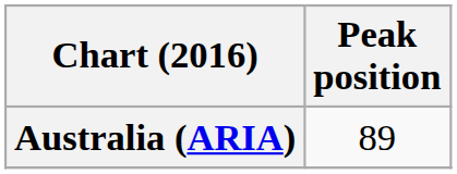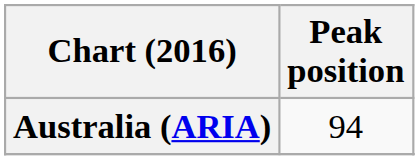 <table class="wikitable sortable plainrowheaders" style="text-align:center">
 <tr>
 <th scope="col">Chart (2016)</th>
 <th scope="col">Peak<br> position</th>
 </tr>
 <tr>
 <th scope="row">Australia (<a href='#'>ARIA</a>)</th>
-<td>89</td>
+<td>94</td>
 </tr>
 <tr>
 </tr>
 <tr>
 </tr>
 <tr>
 </tr>
 </table>
